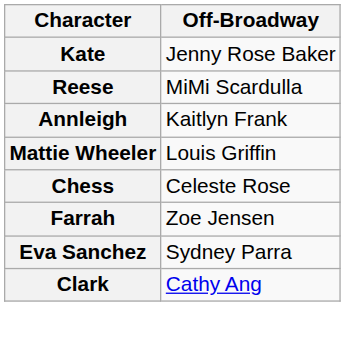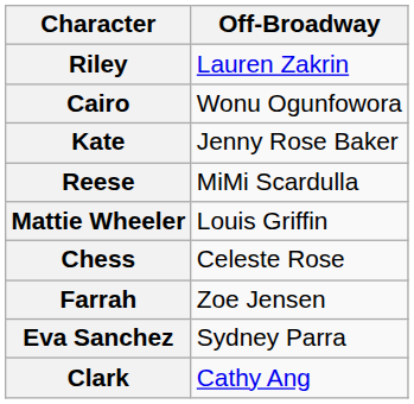 <table class="wikitable">
 <tr>
 <th>Character</th>
 <th>Off-Broadway</th>
+</tr>
+<tr>
+<th><strong>Riley</strong></th>
+<td><a href='#'>Lauren Zakrin</a></td>
+</tr>
+<tr>
+<th><strong>Cairo</strong></th>
+<td>Wonu Ogunfowora</td>
 </tr>
 <tr>
 <th><strong>Kate</strong></th>
 <td>Jenny Rose Baker</td>
 </tr>
 <tr>
 <th><strong>Reese</strong></th>
 <td>MiMi Scardulla</td>
-</tr>
-<tr>
-<th><strong>Annleigh</strong></th>
-<td>Kaitlyn Frank</td>
 </tr>
 <tr>
 <th><strong>Mattie Wheeler</strong></th>
 <td>Louis Griffin</td>
 </tr>
 <tr>
 <th><strong>Chess</strong></th>
 <td>Celeste Rose</td>
 </tr>
 <tr>
 <th><strong>Farrah</strong></th>
 <td>Zoe Jensen</td>
 </tr>
 <tr>
 <th><strong>Eva Sanchez</strong></th>
 <td>Sydney Parra</td>
 </tr>
 <tr>
 <th><strong>Clark</strong></th>
 <td><a href='#'>Cathy Ang</a></td>
 </tr>
 </table>
